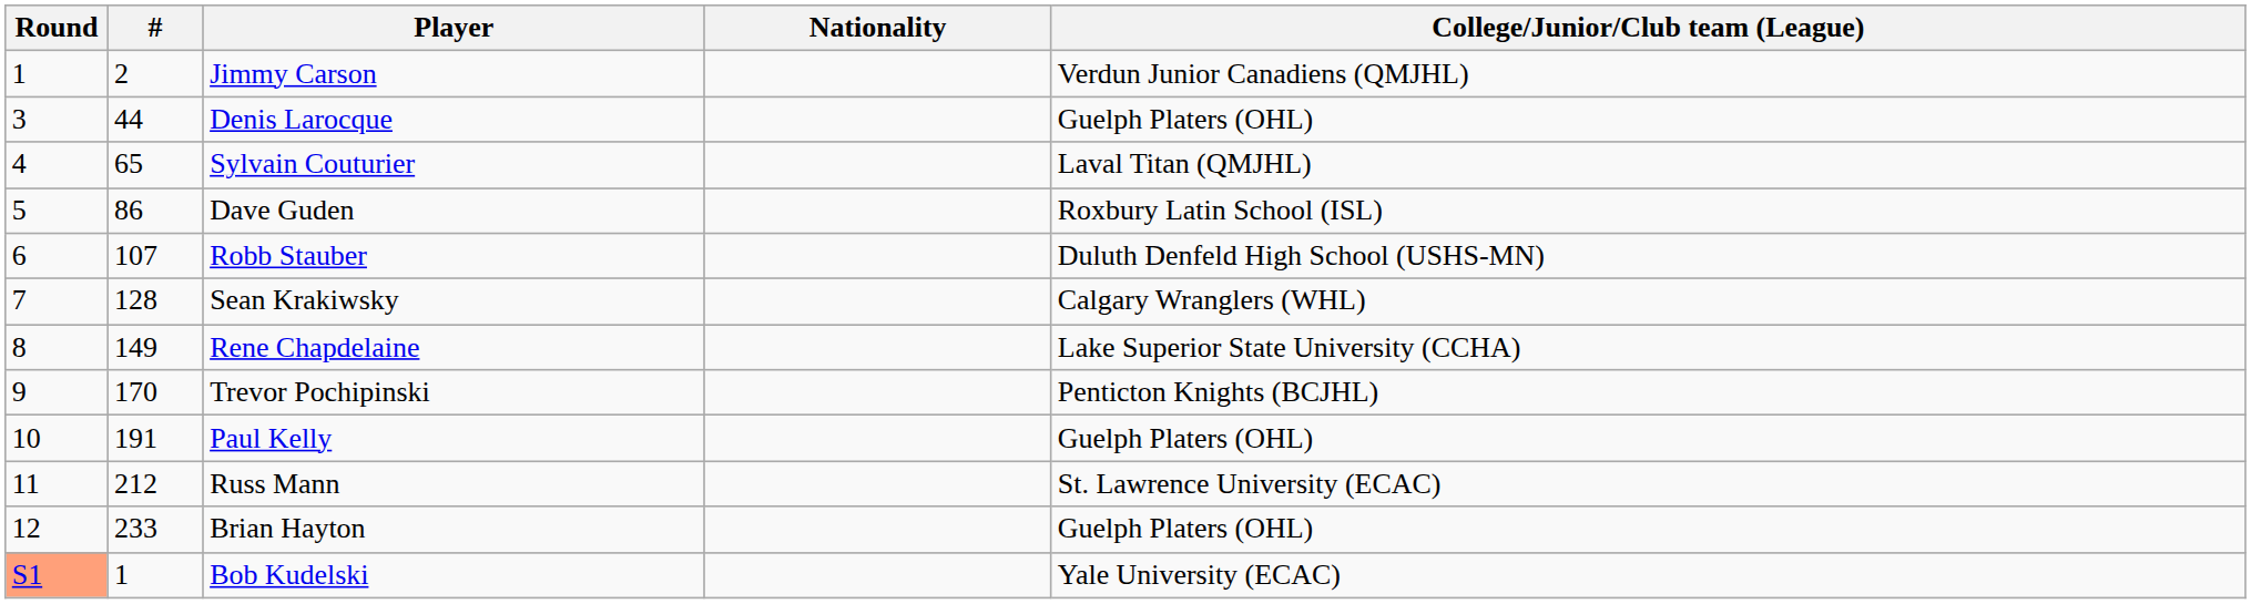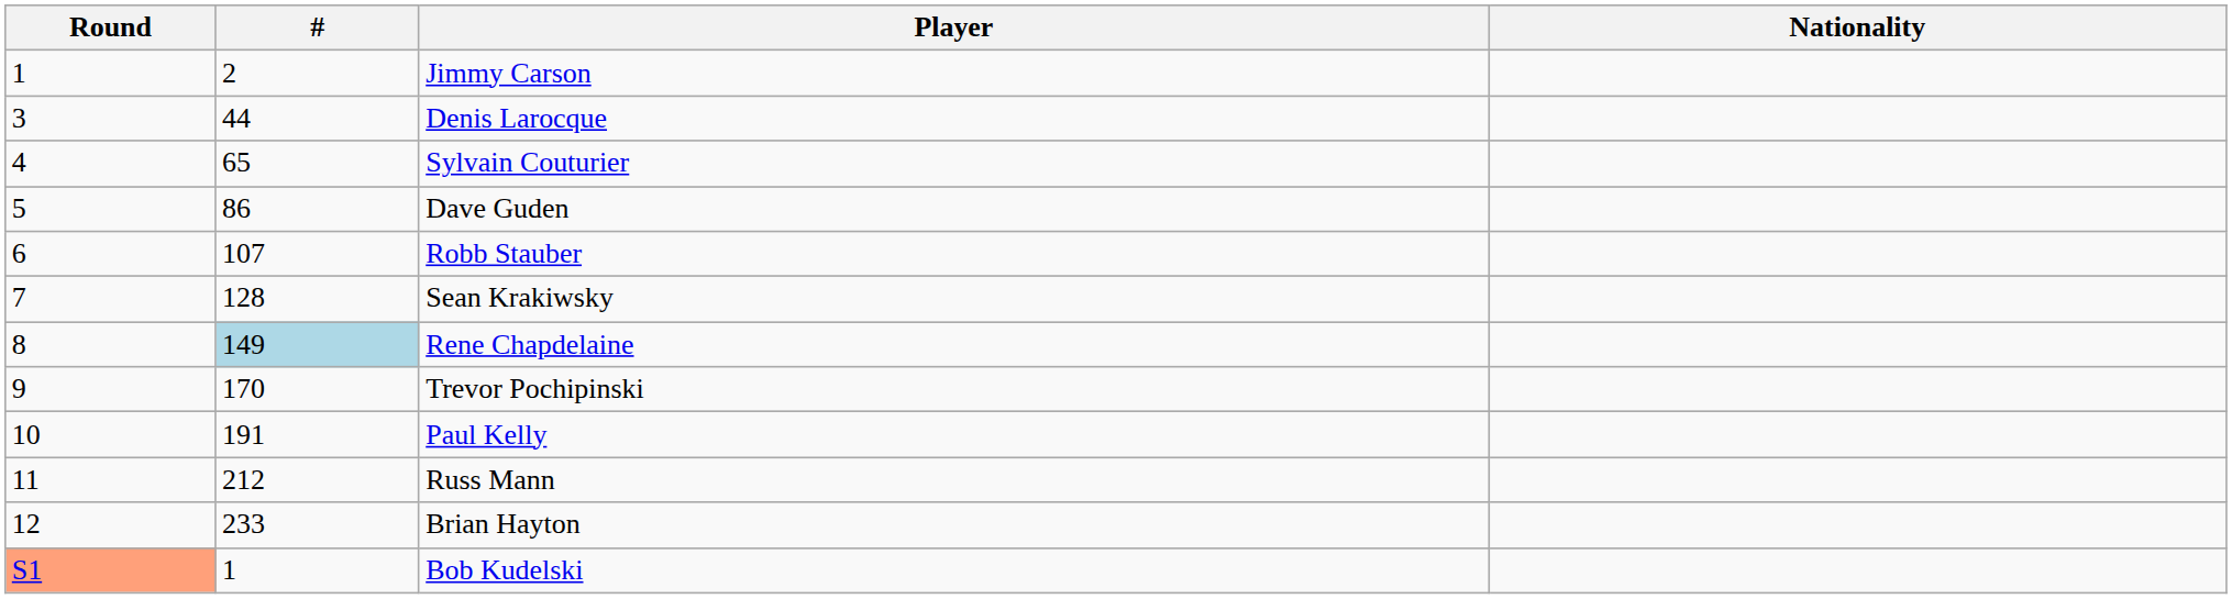 <table class="wikitable">
 <tr align="center">
 <th bgcolor="#DDDDFF" width="4.0%">Round</th>
 <th bgcolor="#DDDDFF" width="4.0%">#</th>
 <th bgcolor="#DDDDFF" width="21.0%">Player</th>
 <th bgcolor="#DDDDFF" width="14.5%">Nationality</th>
-<th bgcolor="#DDDDFF" width="50.0%">College/Junior/Club team (League)</th>
 </tr>
 <tr>
 <td>1</td>
 <td>2</td>
 <td><a href='#'>Jimmy Carson</a></td>
 <td></td>
-<td>Verdun Junior Canadiens (QMJHL)</td>
 </tr>
 <tr>
 <td>3</td>
 <td>44</td>
 <td><a href='#'>Denis Larocque</a></td>
 <td></td>
-<td>Guelph Platers (OHL)</td>
 </tr>
 <tr>
 <td>4</td>
 <td>65</td>
 <td><a href='#'>Sylvain Couturier</a></td>
 <td></td>
-<td>Laval Titan (QMJHL)</td>
 </tr>
 <tr>
 <td>5</td>
 <td>86</td>
 <td>Dave Guden</td>
 <td></td>
-<td>Roxbury Latin School (ISL)</td>
 </tr>
 <tr>
 <td>6</td>
 <td>107</td>
 <td><a href='#'>Robb Stauber</a></td>
 <td></td>
-<td>Duluth Denfeld High School (USHS-MN)</td>
 </tr>
 <tr>
 <td>7</td>
 <td>128</td>
 <td>Sean Krakiwsky</td>
 <td></td>
-<td>Calgary Wranglers (WHL)</td>
 </tr>
 <tr>
 <td>8</td>
-<td>149</td>
+<td style="background: lightblue;">149</td>
 <td><a href='#'>Rene Chapdelaine</a></td>
 <td></td>
-<td>Lake Superior State University (CCHA)</td>
 </tr>
 <tr>
 <td>9</td>
 <td>170</td>
 <td>Trevor Pochipinski</td>
 <td></td>
-<td>Penticton Knights (BCJHL)</td>
 </tr>
 <tr>
 <td>10</td>
 <td>191</td>
 <td><a href='#'>Paul Kelly</a></td>
 <td></td>
-<td>Guelph Platers (OHL)</td>
 </tr>
 <tr>
 <td>11</td>
 <td>212</td>
 <td>Russ Mann</td>
 <td></td>
-<td>St. Lawrence University (ECAC)</td>
 </tr>
 <tr>
 <td>12</td>
 <td>233</td>
 <td>Brian Hayton</td>
 <td></td>
-<td>Guelph Platers (OHL)</td>
 </tr>
 <tr>
 <td style="background: lightsalmon;"><a href='#'>S1</a></td>
 <td>1</td>
 <td><a href='#'>Bob Kudelski</a></td>
 <td></td>
-<td>Yale University (ECAC)</td>
 </tr>
 </table>
